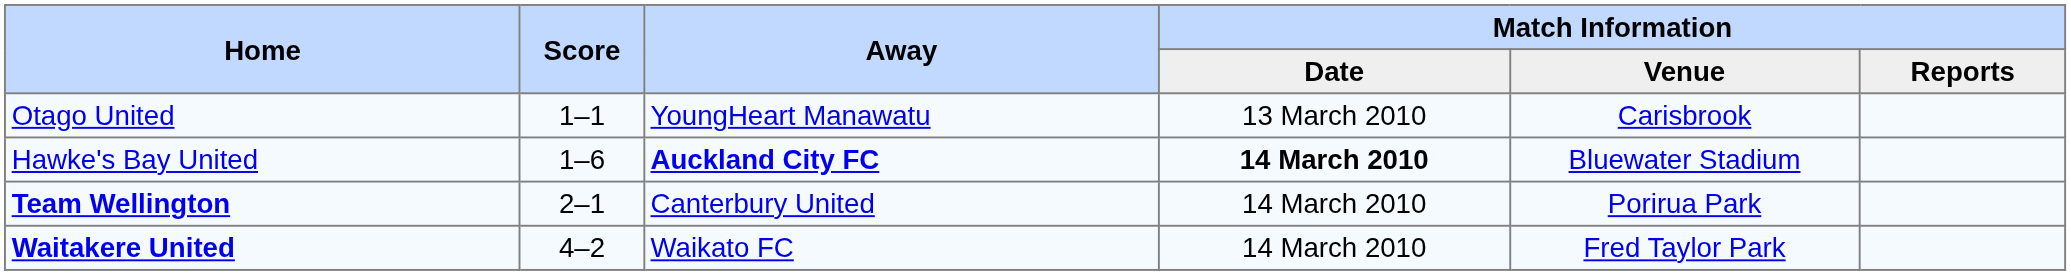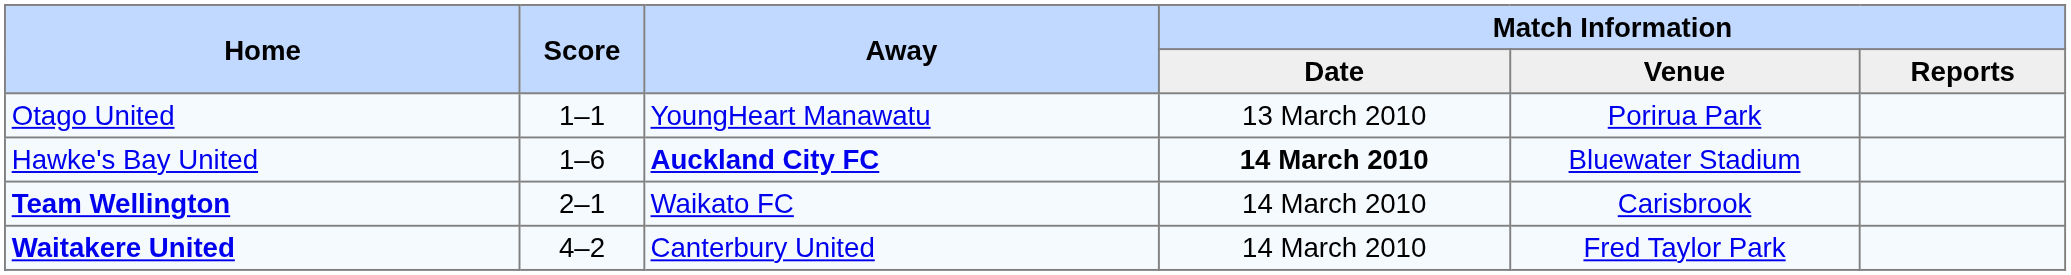 <table border=1 style="border-collapse:collapse; font-size:90%; text-align:center;" cellpadding=3 cellspacing=0 width=85%>
 <tr bgcolor=#C1D8FF>
 <th rowspan=2 width=25%>Home</th>
 <th rowspan=2 width=6%>Score</th>
 <th rowspan=2 width=25%>Away</th>
 <th colspan=6>Match Information</th>
 </tr>
 <tr bgcolor=#EFEFEF>
 <th width=17%>Date</th>
 <th width=17%>Venue</th>
 <th width=10%>Reports</th>
 </tr>
 <tr bgcolor=#F5FAFF>
 <td align=left> <a href='#'>Otago United</a></td>
 <td>1–1</td>
 <td align=left> <a href='#'>YoungHeart Manawatu</a></td>
 <td>13 March 2010</td>
-<td><a href='#'>Carisbrook</a></td>
+<td><a href='#'>Porirua Park</a></td>
 <td></td>
 </tr>
 <tr bgcolor=#F5FAFF>
 <td align=left> <a href='#'>Hawke's Bay United</a></td>
 <td>1–6</td>
 <td align=left> <strong><a href='#'>Auckland City FC</a></strong></td>
 <td><strong>14 March 2010</strong></td>
 <td><a href='#'>Bluewater Stadium</a></td>
 <td></td>
 </tr>
 <tr bgcolor=#F5FAFF>
 <td align=left> <strong><a href='#'>Team Wellington</a></strong></td>
 <td>2–1</td>
-<td align=left> <a href='#'>Canterbury United</a></td>
+<td align=left> <a href='#'>Waikato FC</a></td>
 <td>14 March 2010</td>
-<td><a href='#'>Porirua Park</a></td>
+<td><a href='#'>Carisbrook</a></td>
 <td></td>
 </tr>
 <tr bgcolor=#F5FAFF>
 <td align=left> <strong><a href='#'>Waitakere United</a></strong></td>
 <td>4–2</td>
-<td align=left> <a href='#'>Waikato FC</a></td>
+<td align=left> <a href='#'>Canterbury United</a></td>
 <td>14 March 2010</td>
 <td><a href='#'>Fred Taylor Park</a></td>
 <td></td>
 </tr>
 </table>
